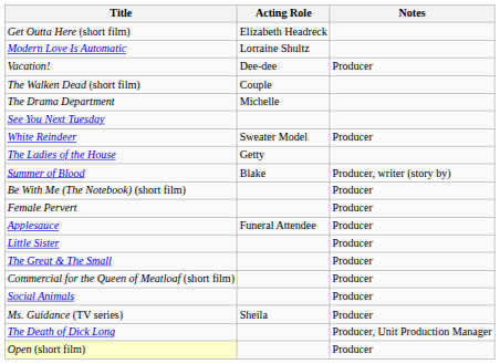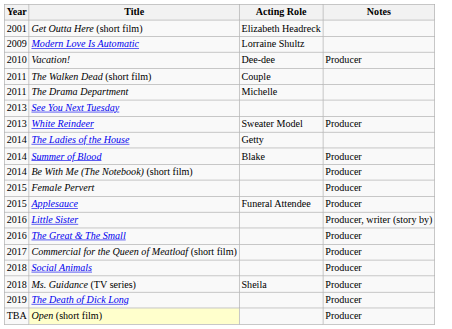 <table class="wikitable sortable">
 <tr>
+<th>Year</th>
 <th>Title</th>
 <th>Acting Role</th>
 <th class="unsortable">Notes</th>
 </tr>
 <tr>
+<td>2001</td>
 <td><em>Get Outta Here</em> (short film)</td>
 <td>Elizabeth Headreck</td>
 <td></td>
 </tr>
 <tr>
+<td>2009</td>
 <td><em><a href='#'>Modern Love Is Automatic</a></em></td>
 <td>Lorraine Shultz</td>
 <td></td>
 </tr>
 <tr>
+<td>2010</td>
 <td><em>Vacation!</em></td>
 <td>Dee-dee</td>
 <td>Producer</td>
 </tr>
 <tr>
+<td>2011</td>
 <td><em>The Walken Dead</em> (short film)</td>
 <td>Couple</td>
 <td></td>
 </tr>
 <tr>
+<td>2011</td>
 <td><em>The Drama Department</em></td>
 <td>Michelle</td>
 <td></td>
 </tr>
 <tr>
+<td>2013</td>
 <td><em><a href='#'>See You Next Tuesday</a></em></td>
 <td></td>
 <td></td>
 </tr>
 <tr>
+<td>2013</td>
 <td><em><a href='#'>White Reindeer</a></em></td>
 <td>Sweater Model</td>
 <td>Producer</td>
 </tr>
 <tr>
+<td>2014</td>
 <td><em><a href='#'>The Ladies of the House</a></em></td>
 <td>Getty</td>
 <td></td>
 </tr>
 <tr>
+<td>2014</td>
 <td><em><a href='#'>Summer of Blood</a></em></td>
 <td>Blake</td>
-<td>Producer, writer (story by)</td>
+<td>Producer</td>
 </tr>
 <tr>
+<td>2014</td>
 <td><em>Be With Me (The Notebook)</em> (short film)</td>
 <td></td>
 <td>Producer</td>
 </tr>
 <tr>
+<td>2015</td>
 <td><em>Female Pervert</em></td>
 <td></td>
 <td>Producer</td>
 </tr>
 <tr>
+<td>2015</td>
 <td><em><a href='#'>Applesauce</a></em></td>
 <td>Funeral Attendee</td>
 <td>Producer</td>
 </tr>
 <tr>
+<td>2016</td>
 <td><em><a href='#'>Little Sister</a></em></td>
 <td></td>
-<td>Producer</td>
+<td>Producer, writer (story by)</td>
 </tr>
 <tr>
+<td>2016</td>
 <td><em><a href='#'>The Great & The Small</a></em></td>
 <td></td>
 <td>Producer</td>
 </tr>
 <tr>
+<td>2017</td>
 <td><em>Commercial for the Queen of Meatloaf</em> (short film)</td>
 <td></td>
 <td>Producer</td>
 </tr>
 <tr>
+<td>2018</td>
 <td><em><a href='#'>Social Animals</a></em></td>
 <td></td>
 <td>Producer</td>
 </tr>
 <tr>
+<td>2018</td>
 <td><em>Ms. Guidance</em> (TV series)</td>
 <td>Sheila</td>
 <td>Producer</td>
 </tr>
 <tr>
+<td>2019</td>
 <td><em><a href='#'>The Death of Dick Long</a></em></td>
 <td></td>
-<td>Producer, Unit Production Manager</td>
+<td>Producer</td>
 </tr>
 <tr>
+<td>TBA</td>
 <td style="background:#FFFFCC;"><em>Open</em> (short film) </td>
 <td></td>
 <td>Producer</td>
 </tr>
 </table>
